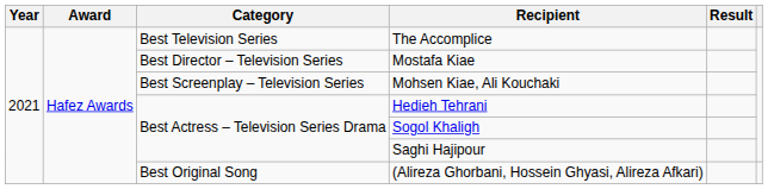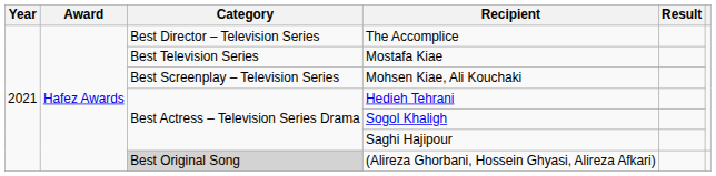 <table class="wikitable">
 <tr>
 <th>Year</th>
 <th>Award</th>
 <th>Category</th>
 <th>Recipient</th>
 <th>Result</th>
 <th></th>
 </tr>
 <tr>
 <td rowspan="7">2021</td>
 <td rowspan="7"><a href='#'>Hafez Awards</a></td>
-<td>Best Television Series</td>
+<td>Best Director – Television Series</td>
 <td>The Accomplice</td>
 <td></td>
 <td rowspan="6"></td>
 </tr>
 <tr>
-<td>Best Director – Television Series</td>
+<td>Best Television Series</td>
 <td>Mostafa Kiae</td>
 <td></td>
 </tr>
 <tr>
 <td>Best Screenplay – Television Series</td>
 <td>Mohsen Kiae, Ali Kouchaki</td>
 <td></td>
 </tr>
 <tr>
 <td rowspan="3">Best Actress – Television Series Drama</td>
 <td><a href='#'>Hedieh Tehrani</a></td>
 <td></td>
 </tr>
 <tr>
 <td><a href='#'>Sogol Khaligh</a></td>
 <td></td>
 </tr>
 <tr>
 <td>Saghi Hajipour</td>
 <td></td>
 </tr>
 <tr>
-<td>Best Original Song</td>
+<td style="background: lightgrey;">Best Original Song</td>
 <td> (Alireza Ghorbani, Hossein Ghyasi, Alireza Afkari)</td>
 <td></td>
 <td></td>
 </tr>
 </table>
